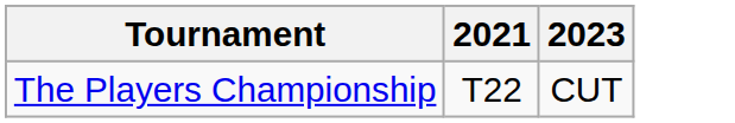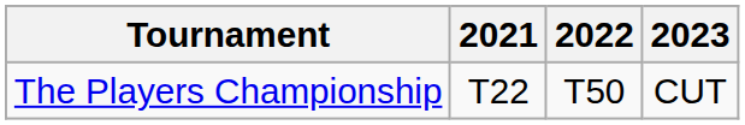 <table class="wikitable" style="font-size:95%;text-align:center;">
 <tr>
 <th>Tournament</th>
 <th>2021</th>
+<th>2022</th>
 <th>2023</th>
 </tr>
 <tr>
 <td align=left><a href='#'>The Players Championship</a></td>
 <td>T22</td>
+<td>T50</td>
 <td>CUT</td>
 </tr>
 </table>
